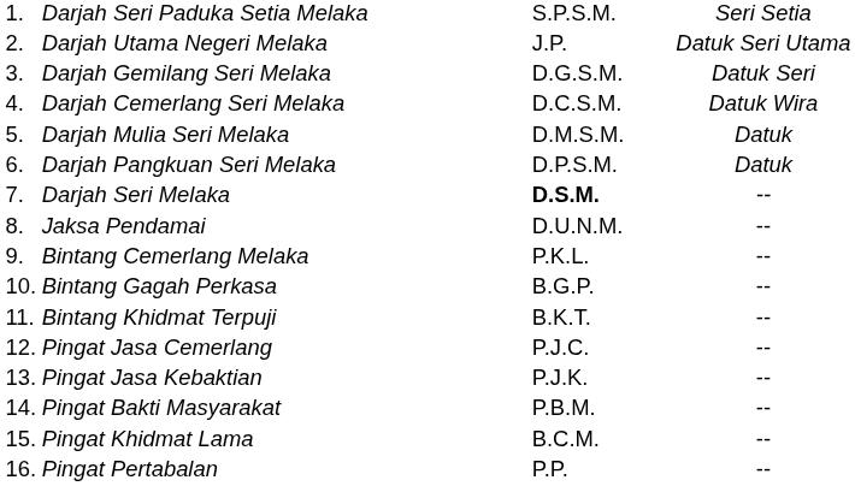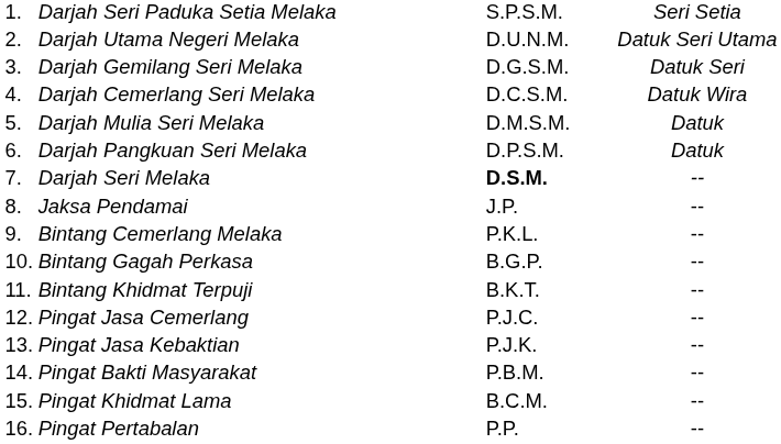 <table>
 <tr>
 <td>1.</td>
 <td width=350px><em>Darjah Seri Paduka Setia Melaka</em></td>
 <td width=100px>S.P.S.M.</td>
 <td align=center><em>Seri Setia</em></td>
 </tr>
 <tr>
 <td>2.</td>
 <td width=350px><em>Darjah Utama Negeri Melaka</em></td>
-<td>J.P.</td>
+<td width=100px>D.U.N.M.</td>
 <td align=center><em>Datuk Seri Utama</em></td>
 </tr>
 <tr>
 <td>3.</td>
 <td><em>Darjah Gemilang Seri Melaka</em></td>
 <td>D.G.S.M.</td>
 <td align=center><em>Datuk Seri</em></td>
 </tr>
 <tr>
 <td>4.</td>
 <td><em>Darjah Cemerlang Seri Melaka</em></td>
 <td>D.C.S.M.</td>
 <td align=center><em>Datuk Wira</em></td>
 </tr>
 <tr>
 <td>5.</td>
 <td><em>Darjah Mulia Seri Melaka</em></td>
 <td>D.M.S.M.</td>
 <td align=center><em>Datuk</em></td>
 </tr>
 <tr>
 <td>6.</td>
 <td><em>Darjah Pangkuan Seri Melaka</em></td>
 <td>D.P.S.M.</td>
 <td align=center><em>Datuk</em></td>
 </tr>
 <tr>
 <td>7.</td>
 <td><em>Darjah Seri Melaka</em></td>
 <td><strong>D.S.M.</strong></td>
 <td align=center><em>--</em></td>
 </tr>
 <tr>
 <td>8.</td>
 <td><em>Jaksa Pendamai</em></td>
-<td width=100px>D.U.N.M.</td>
+<td>J.P.</td>
 <td align=center>--</td>
 </tr>
 <tr>
 <td>9.</td>
 <td><em>Bintang Cemerlang Melaka</em></td>
 <td>P.K.L.</td>
 <td align=center>--</td>
 </tr>
 <tr>
 <td>10.</td>
 <td><em>Bintang Gagah Perkasa</em></td>
 <td>B.G.P.</td>
 <td align=center>--</td>
 </tr>
 <tr>
 <td>11.</td>
 <td><em>Bintang Khidmat Terpuji</em></td>
 <td>B.K.T.</td>
 <td align=center>--</td>
 </tr>
 <tr>
 <td>12.</td>
 <td><em>Pingat Jasa Cemerlang</em></td>
 <td>P.J.C.</td>
 <td align=center>--</td>
 </tr>
 <tr>
 <td>13.</td>
 <td><em>Pingat Jasa Kebaktian</em></td>
 <td>P.J.K.</td>
 <td align=center>--</td>
 </tr>
 <tr>
 <td>14.</td>
 <td><em>Pingat Bakti Masyarakat</em></td>
 <td>P.B.M.</td>
 <td align=center>--</td>
 </tr>
 <tr>
 <td>15.</td>
 <td><em>Pingat Khidmat Lama</em></td>
 <td>B.C.M.</td>
 <td align=center>--</td>
 </tr>
 <tr>
 <td>16.</td>
 <td><em>Pingat Pertabalan</em></td>
 <td>P.P.</td>
 <td align=center>--</td>
 </tr>
 </table>
